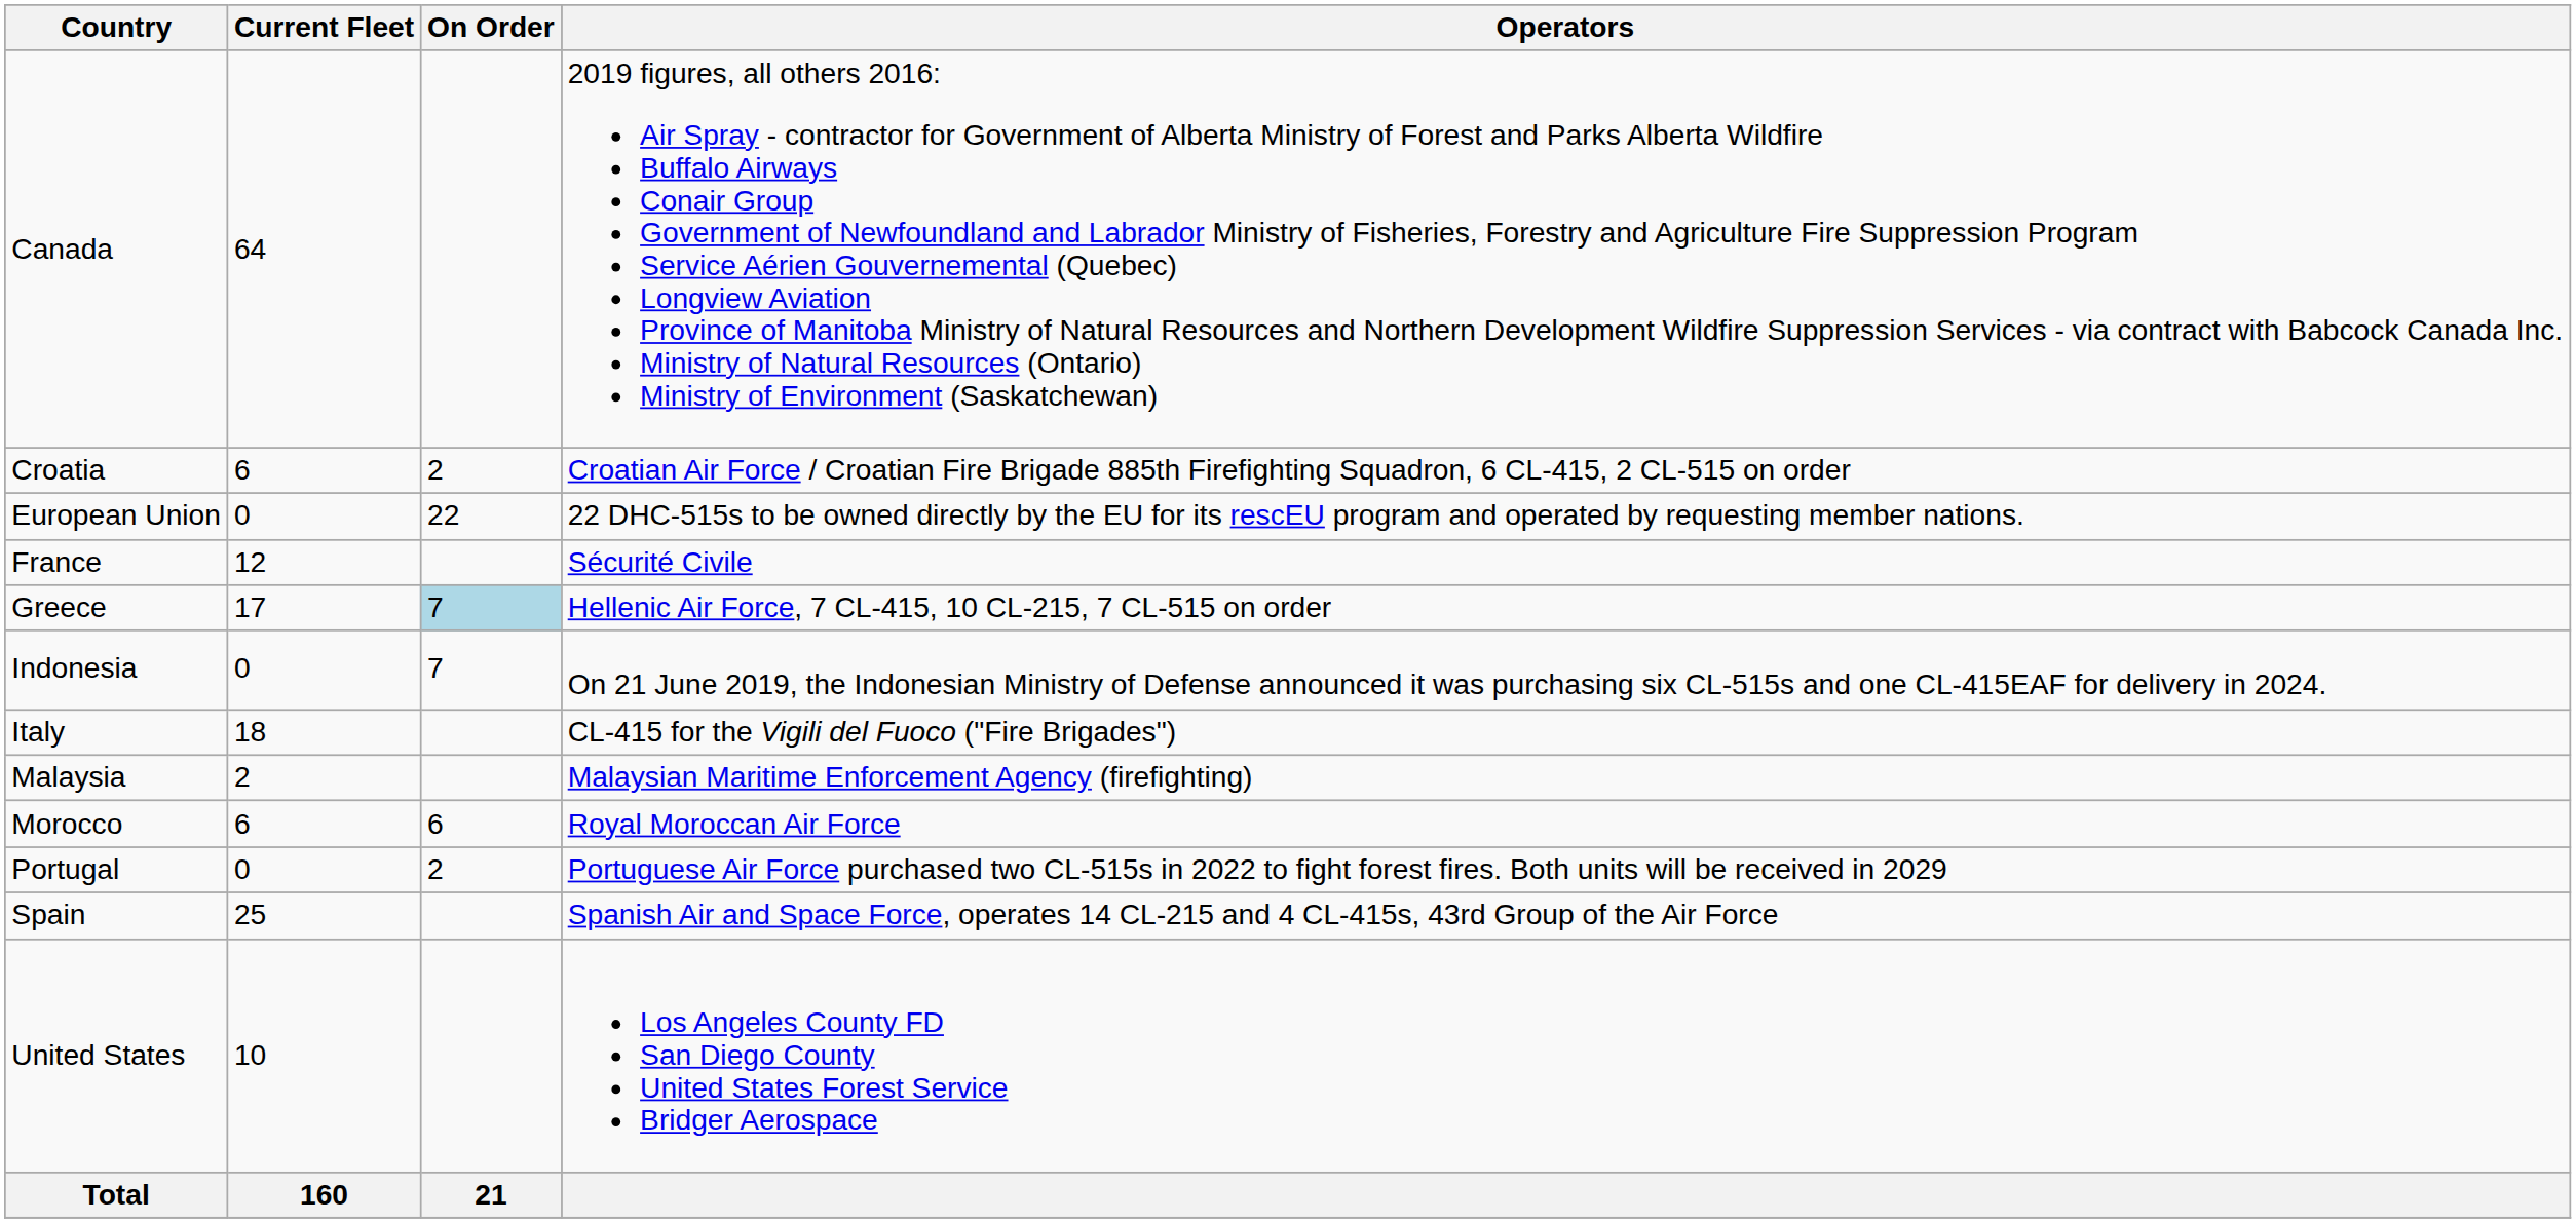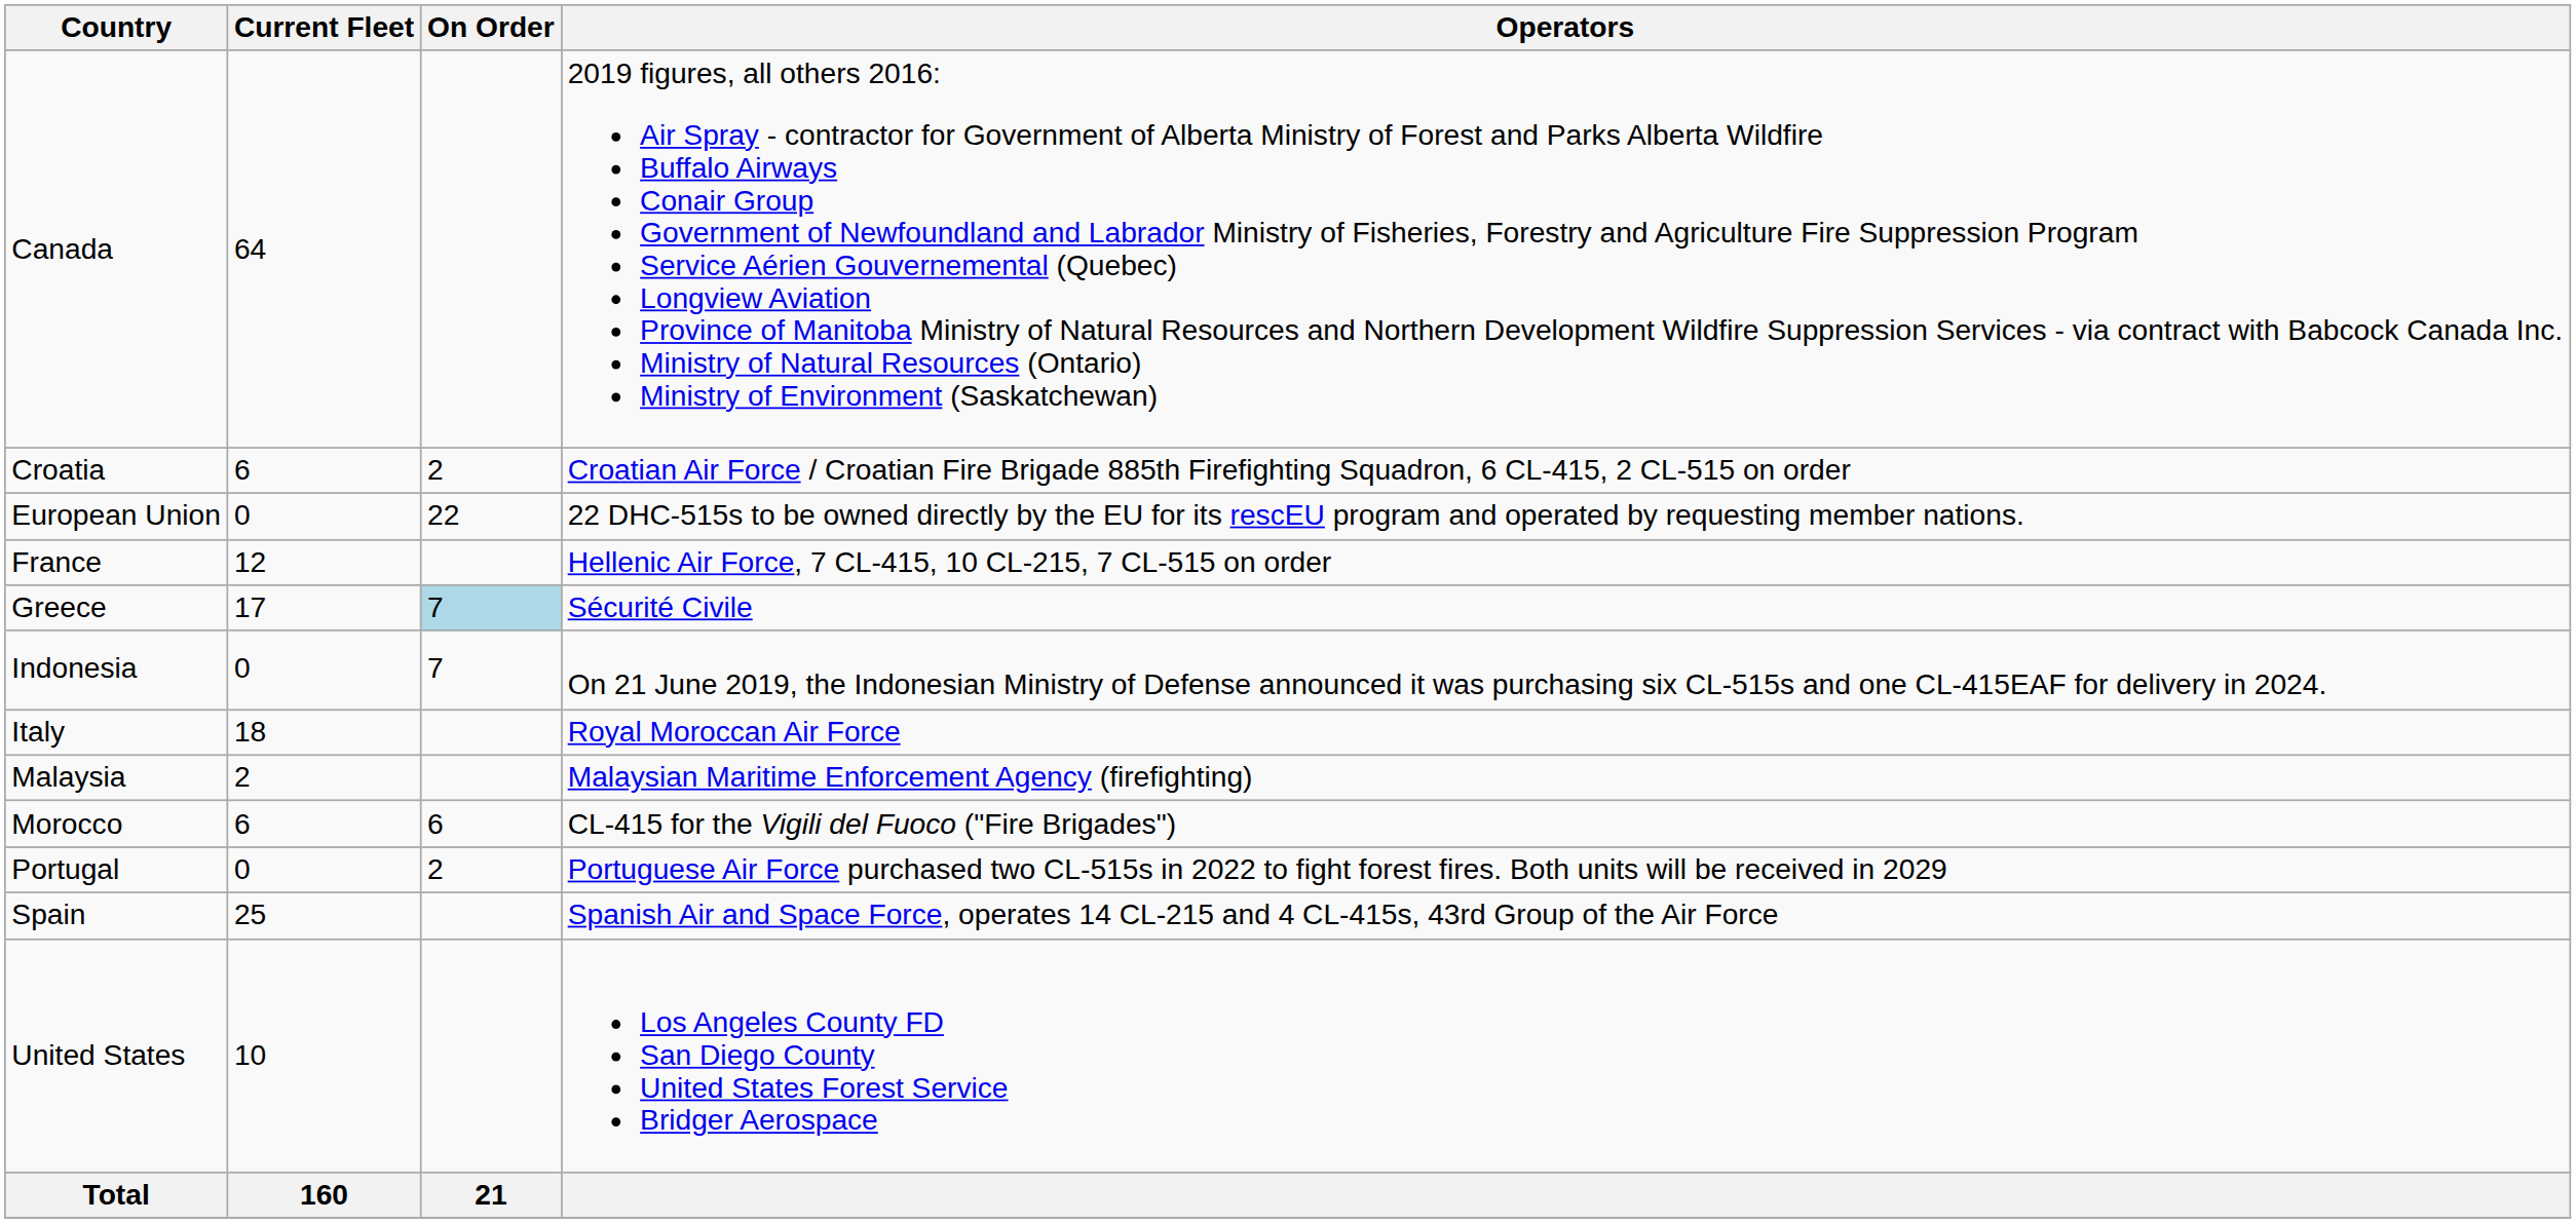 <table class="wikitable sortable">
 <tr>
 <th>Country</th>
 <th>Current Fleet</th>
 <th>On Order</th>
 <th>Operators</th>
 </tr>
 <tr>
 <td>Canada</td>
 <td>64</td>
 <td></td>
 <td>2019 figures, all others 2016:<br><ul><li><a href='#'>Air Spray</a> - contractor for Government of Alberta Ministry of Forest and Parks Alberta Wildfire</li><li><a href='#'>Buffalo Airways</a></li><li><a href='#'>Conair Group</a></li><li><a href='#'>Government of Newfoundland and Labrador</a> Ministry of Fisheries, Forestry and Agriculture Fire Suppression Program</li><li><a href='#'>Service Aérien Gouvernemental</a> (Quebec)</li><li><a href='#'>Longview Aviation</a></li><li><a href='#'>Province of Manitoba</a> Ministry of Natural Resources and Northern Development Wildfire Suppression Services - via contract with Babcock Canada Inc.</li><li><a href='#'>Ministry of Natural Resources</a> (Ontario)</li><li><a href='#'>Ministry of Environment</a> (Saskatchewan)</li></ul></td>
 </tr>
 <tr>
 <td>Croatia</td>
 <td>6</td>
 <td>2</td>
 <td><a href='#'>Croatian Air Force</a> / Croatian Fire Brigade 885th Firefighting Squadron, 6 CL-415, 2 CL-515 on order</td>
 </tr>
 <tr>
 <td>European Union</td>
 <td>0</td>
 <td>22</td>
 <td>22 DHC-515s to be owned directly by the EU for its <a href='#'>rescEU</a> program and operated by requesting member nations.</td>
 </tr>
 <tr>
 <td>France</td>
 <td>12</td>
 <td></td>
-<td><a href='#'>Sécurité Civile</a></td>
+<td><a href='#'>Hellenic Air Force</a>, 7 CL-415, 10 CL-215, 7 CL-515 on order</td>
 </tr>
 <tr>
 <td>Greece</td>
 <td>17</td>
 <td style="background: lightblue;">7</td>
-<td><a href='#'>Hellenic Air Force</a>, 7 CL-415, 10 CL-215, 7 CL-515 on order</td>
+<td><a href='#'>Sécurité Civile</a></td>
 </tr>
 <tr>
 <td>Indonesia</td>
 <td>0</td>
 <td>7</td>
 <td><br>On 21 June 2019, the Indonesian Ministry of Defense announced it was purchasing six CL-515s and one CL-415EAF for delivery in 2024.</td>
 </tr>
 <tr>
 <td>Italy</td>
 <td>18</td>
 <td></td>
-<td>CL-415 for the <em>Vigili del Fuoco</em> ("Fire Brigades")</td>
+<td><a href='#'>Royal Moroccan Air Force</a></td>
 </tr>
 <tr>
 <td>Malaysia</td>
 <td>2</td>
 <td></td>
 <td><a href='#'>Malaysian Maritime Enforcement Agency</a> (firefighting)</td>
 </tr>
 <tr>
 <td>Morocco</td>
 <td>6</td>
 <td>6</td>
-<td><a href='#'>Royal Moroccan Air Force</a></td>
+<td>CL-415 for the <em>Vigili del Fuoco</em> ("Fire Brigades")</td>
 </tr>
 <tr>
 <td>Portugal</td>
 <td>0</td>
 <td>2</td>
 <td><a href='#'>Portuguese Air Force</a> purchased two CL-515s in 2022 to fight forest fires. Both units will be received in 2029</td>
 </tr>
 <tr>
 <td>Spain</td>
 <td>25</td>
 <td></td>
 <td><a href='#'>Spanish Air and Space Force</a>, operates 14 CL-215 and 4 CL-415s, 43rd Group of the Air Force</td>
 </tr>
 <tr>
 <td>United States</td>
 <td>10</td>
 <td></td>
 <td><br><ul><li><a href='#'>Los Angeles County FD</a></li><li><a href='#'>San Diego County</a></li><li><a href='#'>United States Forest Service</a></li><li><a href='#'>Bridger Aerospace</a></li></ul></td>
 </tr>
 <tr>
 <th>Total</th>
 <th>160</th>
 <th>21</th>
 <th></th>
 </tr>
 <tr>
 </tr>
 </table>
